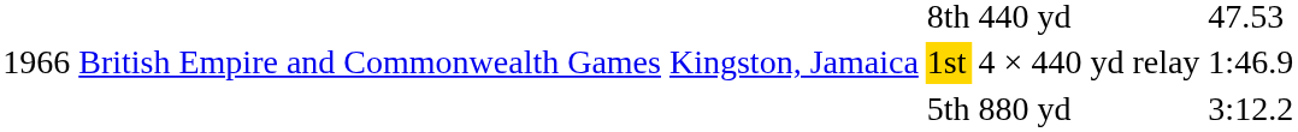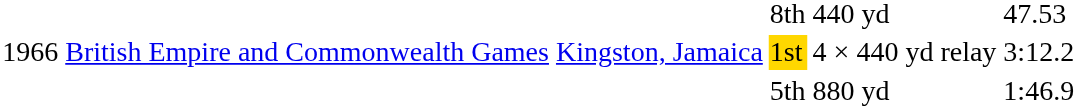 <table>
 <tr>
 <td rowspan=3>1966</td>
 <td rowspan=3><a href='#'>British Empire and Commonwealth Games</a></td>
 <td rowspan=3><a href='#'>Kingston, Jamaica</a></td>
 <td>8th</td>
 <td>440 yd</td>
 <td>47.53</td>
 </tr>
 <tr>
 <td bgcolor=gold>1st</td>
 <td>4 × 440 yd relay</td>
-<td>1:46.9 </td>
+<td>3:12.2</td>
 </tr>
 <tr>
 <td>5th</td>
 <td>880 yd</td>
-<td>3:12.2</td>
+<td>1:46.9 </td>
 </tr>
 </table>
